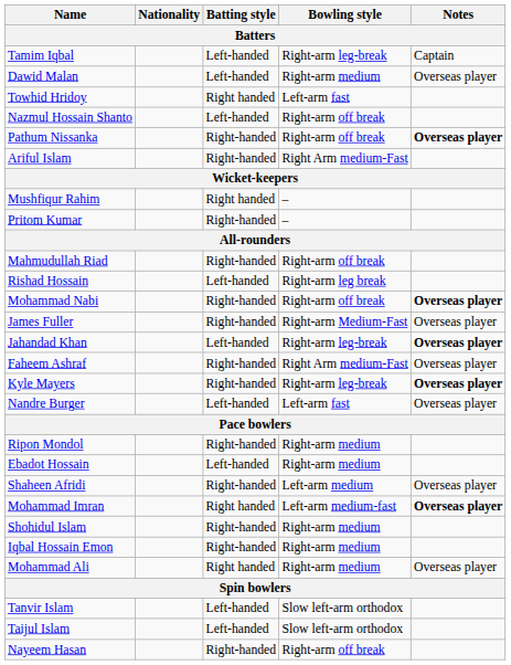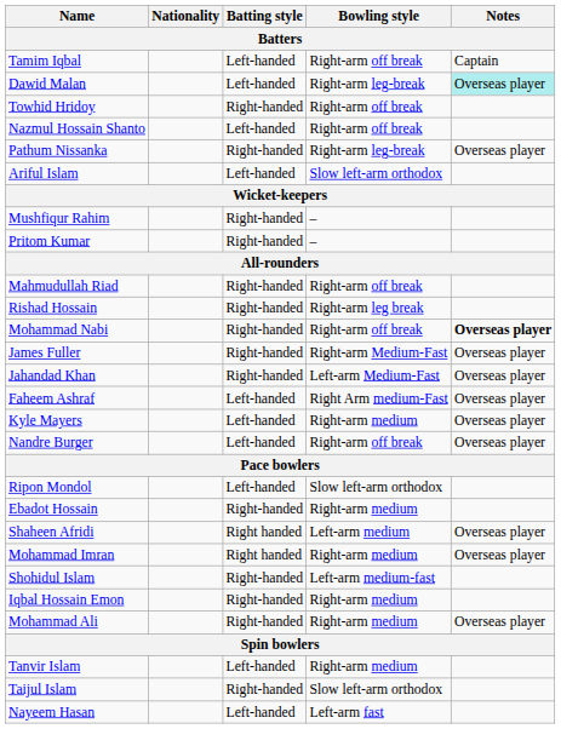 <table class="wikitable">
 <tr>
 <th>Name</th>
 <th>Nationality</th>
 <th>Batting style</th>
 <th>Bowling style</th>
 <th>Notes</th>
 </tr>
 <tr>
 <th colspan="5">Batters</th>
 </tr>
 <tr>
 <td><a href='#'>Tamim Iqbal</a></td>
 <td></td>
 <td>Left-handed</td>
-<td>Right-arm <a href='#'>leg-break</a></td>
+<td>Right-arm <a href='#'>off break</a></td>
 <td>Captain</td>
 </tr>
 <tr>
 <td><a href='#'>Dawid Malan</a></td>
 <td></td>
 <td>Left-handed</td>
-<td>Right-arm <a href='#'>medium</a></td>
-<td>Overseas player</td>
+<td>Right-arm <a href='#'>leg-break</a></td>
+<td style="background: paleturquoise;">Overseas player</td>
 </tr>
 <tr>
 <td><a href='#'>Towhid Hridoy</a></td>
 <td></td>
-<td>Right handed</td>
-<td>Left-arm <a href='#'>fast</a></td>
+<td>Right-handed</td>
+<td>Right-arm <a href='#'>off break</a></td>
 <td></td>
 </tr>
 <tr>
 <td><a href='#'>Nazmul Hossain Shanto</a></td>
 <td></td>
 <td>Left-handed</td>
 <td>Right-arm <a href='#'>off break</a></td>
 <td></td>
 </tr>
 <tr>
 <td><a href='#'>Pathum Nissanka</a></td>
 <td></td>
 <td>Right-handed</td>
-<td>Right-arm <a href='#'>off break</a></td>
-<td><strong>Overseas player</strong></td>
+<td>Right-arm <a href='#'>leg-break</a></td>
+<td>Overseas player</td>
 </tr>
 <tr>
 <td><a href='#'>Ariful Islam</a></td>
 <td></td>
-<td>Right-handed</td>
-<td>Right Arm <a href='#'>medium-Fast</a></td>
+<td>Left-handed</td>
+<td><a href='#'>Slow left-arm orthodox</a></td>
 <td></td>
 </tr>
 <tr>
 <th colspan="5">Wicket-keepers</th>
 </tr>
 <tr>
 <td><a href='#'>Mushfiqur Rahim</a></td>
 <td></td>
-<td>Right handed</td>
+<td>Right-handed</td>
 <td>–</td>
 <td></td>
 </tr>
 <tr>
 <td><a href='#'>Pritom Kumar</a></td>
 <td></td>
 <td>Right-handed</td>
 <td>–</td>
 <td></td>
 </tr>
 <tr>
 <th colspan="5">All-rounders</th>
 </tr>
 <tr>
 <td><a href='#'>Mahmudullah Riad</a></td>
 <td></td>
 <td>Right-handed</td>
 <td>Right-arm <a href='#'>off break</a></td>
 <td></td>
 </tr>
 <tr>
 <td><a href='#'>Rishad Hossain</a></td>
 <td></td>
-<td>Left-handed</td>
+<td>Right-handed</td>
 <td>Right-arm <a href='#'>leg break</a></td>
 <td></td>
 </tr>
 <tr>
 <td><a href='#'>Mohammad Nabi</a></td>
 <td></td>
 <td>Right-handed</td>
 <td>Right-arm <a href='#'>off break</a></td>
 <td><strong>Overseas player</strong></td>
 </tr>
 <tr>
 <td><a href='#'>James Fuller</a></td>
 <td></td>
 <td>Right-handed</td>
 <td>Right-arm <a href='#'>Medium-Fast</a></td>
 <td>Overseas player</td>
 </tr>
 <tr>
 <td><a href='#'>Jahandad Khan</a></td>
 <td></td>
-<td>Left-handed</td>
-<td>Right-arm <a href='#'>leg-break</a></td>
-<td><strong>Overseas player</strong></td>
+<td>Right-handed</td>
+<td>Left-arm <a href='#'>Medium-Fast</a></td>
+<td>Overseas player</td>
 </tr>
 <tr>
 <td><a href='#'>Faheem Ashraf</a></td>
 <td></td>
-<td>Right-handed</td>
+<td>Left-handed</td>
 <td>Right Arm <a href='#'>medium-Fast</a></td>
 <td>Overseas player</td>
 </tr>
 <tr>
 <td><a href='#'>Kyle Mayers</a></td>
 <td></td>
-<td>Right-handed</td>
-<td>Right-arm <a href='#'>leg-break</a></td>
-<td><strong>Overseas player</strong></td>
+<td>Left-handed</td>
+<td>Right-arm <a href='#'>medium</a></td>
+<td>Overseas player</td>
 </tr>
 <tr>
 <td><a href='#'>Nandre Burger</a></td>
 <td></td>
 <td>Left-handed</td>
-<td>Left-arm <a href='#'>fast</a></td>
+<td>Right-arm <a href='#'>off break</a></td>
 <td>Overseas player</td>
 </tr>
 <tr>
 <th colspan="5">Pace bowlers</th>
 </tr>
 <tr>
 <td><a href='#'>Ripon Mondol</a></td>
 <td></td>
-<td>Right-handed</td>
-<td>Right-arm <a href='#'>medium</a></td>
+<td>Left-handed</td>
+<td>Slow left-arm orthodox</td>
 <td></td>
 </tr>
 <tr>
 <td><a href='#'>Ebadot Hossain</a></td>
 <td></td>
-<td>Left-handed</td>
+<td>Right-handed</td>
 <td>Right-arm <a href='#'>medium</a></td>
 <td></td>
 </tr>
 <tr>
 <td><a href='#'>Shaheen Afridi</a></td>
 <td></td>
-<td>Right-handed</td>
+<td>Right handed</td>
 <td>Left-arm <a href='#'>medium</a></td>
 <td>Overseas player</td>
 </tr>
 <tr>
 <td><a href='#'>Mohammad Imran</a></td>
 <td></td>
 <td>Right handed</td>
-<td>Left-arm <a href='#'>medium-fast</a></td>
-<td><strong>Overseas player</strong></td>
+<td>Right-arm <a href='#'>medium</a></td>
+<td>Overseas player</td>
 </tr>
 <tr>
 <td><a href='#'>Shohidul Islam</a></td>
 <td></td>
 <td>Right-handed</td>
-<td>Right-arm <a href='#'>medium</a></td>
+<td>Left-arm <a href='#'>medium-fast</a></td>
 <td></td>
 </tr>
 <tr>
 <td><a href='#'>Iqbal Hossain Emon</a></td>
 <td></td>
 <td>Right-handed</td>
 <td>Right-arm <a href='#'>medium</a></td>
 <td></td>
 </tr>
 <tr>
 <td><a href='#'>Mohammad Ali</a></td>
 <td></td>
-<td>Right handed</td>
+<td>Right-handed</td>
 <td>Right-arm <a href='#'>medium</a></td>
 <td>Overseas player</td>
 </tr>
 <tr>
 <th colspan="5">Spin bowlers</th>
 </tr>
 <tr>
 <td><a href='#'>Tanvir Islam</a></td>
 <td></td>
 <td>Left-handed</td>
-<td>Slow left-arm orthodox</td>
+<td>Right-arm <a href='#'>medium</a></td>
 <td></td>
 </tr>
 <tr>
 <td><a href='#'>Taijul Islam</a></td>
 <td></td>
-<td>Left-handed</td>
+<td>Right-handed</td>
 <td>Slow left-arm orthodox</td>
 <td></td>
 </tr>
 <tr>
 <td><a href='#'>Nayeem Hasan</a></td>
 <td></td>
-<td>Right-handed</td>
-<td>Right-arm <a href='#'>off break</a></td>
+<td>Left-handed</td>
+<td>Left-arm <a href='#'>fast</a></td>
 <td></td>
 </tr>
 </table>
